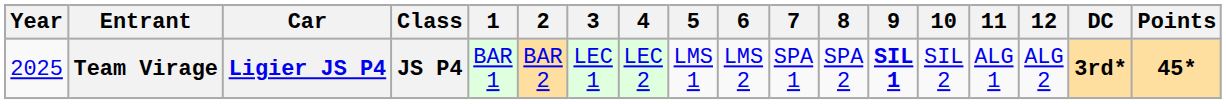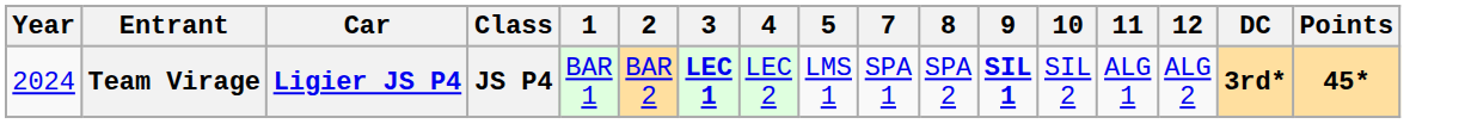 <table class="wikitable" style="text-align:center; font-size:85%">
 <tr>
 <th>Year</th>
 <th>Entrant</th>
 <th>Car</th>
 <th>Class</th>
 <th>1</th>
 <th>2</th>
 <th>3</th>
 <th>4</th>
 <th>5</th>
-<th>6</th>
 <th>7</th>
 <th>8</th>
 <th>9</th>
 <th>10</th>
 <th>11</th>
 <th>12</th>
 <th>DC</th>
 <th>Points</th>
 </tr>
 <tr>
-<td><a href='#'>2025</a></td>
+<td><a href='#'>2024</a></td>
 <th nowrap="">Team Virage</th>
 <th><a href='#'>Ligier JS P4</a></th>
 <th>JS P4</th>
 <td style="background:#DFFFDF;"><a href='#'>BAR<br>1</a><br></td>
 <td style="background:#FFDF9F;"><a href='#'>BAR<br>2</a><br></td>
-<td style="background:#DFFFDF;"><a href='#'>LEC<br>1</a><br></td>
+<td style="background:#DFFFDF;"><strong><a href='#'>LEC<br>1</a><br></strong></td>
 <td style="background:#DFFFDF;"><a href='#'>LEC<br>2</a><br></td>
 <td style="background:#;"><a href='#'>LMS<br>1</a><br></td>
-<td style="background:#;"><a href='#'>LMS<br>2</a><br></td>
 <td style="background:#;"><a href='#'>SPA<br>1</a><br></td>
 <td style="background:#;"><a href='#'>SPA<br>2</a><br></td>
 <td style="background:#;"><strong><a href='#'>SIL<br>1</a><br></strong></td>
 <td style="background:#;"><a href='#'>SIL<br>2</a><br></td>
 <td style="background:#;"><a href='#'>ALG<br>1</a><br></td>
 <td style="background:#;"><a href='#'>ALG<br>2</a><br></td>
 <th style="background:#FFDF9F;">3rd*</th>
 <th style="background:#FFDF9F;">45*</th>
 </tr>
 </table>
